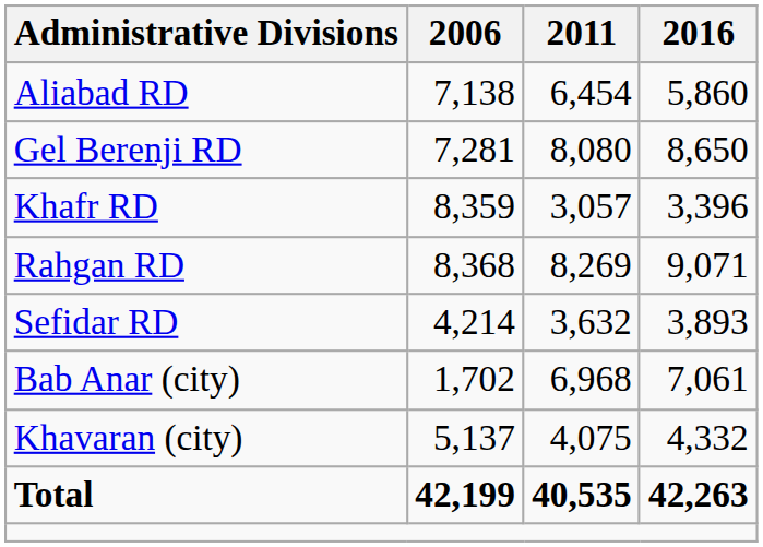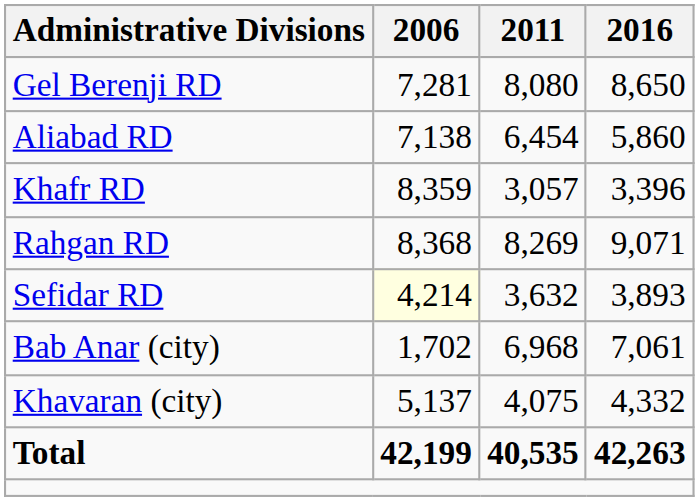 <table class="wikitable">
 <tr>
 <th>Administrative Divisions</th>
 <th>2006</th>
 <th>2011</th>
 <th>2016</th>
 </tr>
 <tr>
+<td><a href='#'>Gel Berenji RD</a></td>
+<td style="text-align: right;">7,281</td>
+<td style="text-align: right;">8,080</td>
+<td style="text-align: right;">8,650</td>
+</tr>
+<tr>
 <td><a href='#'>Aliabad RD</a></td>
 <td style="text-align: right;">7,138</td>
 <td style="text-align: right;">6,454</td>
 <td style="text-align: right;">5,860</td>
-</tr>
-<tr>
-<td><a href='#'>Gel Berenji RD</a></td>
-<td style="text-align: right;">7,281</td>
-<td style="text-align: right;">8,080</td>
-<td style="text-align: right;">8,650</td>
 </tr>
 <tr>
 <td><a href='#'>Khafr RD</a></td>
 <td style="text-align: right;">8,359</td>
 <td style="text-align: right;">3,057</td>
 <td style="text-align: right;">3,396</td>
 </tr>
 <tr>
 <td><a href='#'>Rahgan RD</a></td>
 <td style="text-align: right;">8,368</td>
 <td style="text-align: right;">8,269</td>
 <td style="text-align: right;">9,071</td>
 </tr>
 <tr>
 <td><a href='#'>Sefidar RD</a></td>
-<td style="text-align: right;">4,214</td>
+<td style="background: lightyellow; text-align: right;">4,214</td>
 <td style="text-align: right;">3,632</td>
 <td style="text-align: right;">3,893</td>
 </tr>
 <tr>
 <td><a href='#'>Bab Anar</a> (city)</td>
 <td style="text-align: right;">1,702</td>
 <td style="text-align: right;">6,968</td>
 <td style="text-align: right;">7,061</td>
 </tr>
 <tr>
 <td><a href='#'>Khavaran</a> (city)</td>
 <td style="text-align: right;">5,137</td>
 <td style="text-align: right;">4,075</td>
 <td style="text-align: right;">4,332</td>
 </tr>
 <tr>
 <td><strong>Total</strong></td>
 <td style="text-align: right;"><strong>42,199</strong></td>
 <td style="text-align: right;"><strong>40,535</strong></td>
 <td style="text-align: right;"><strong>42,263</strong></td>
 </tr>
 <tr>
 <td colspan=4></td>
 </tr>
 </table>
